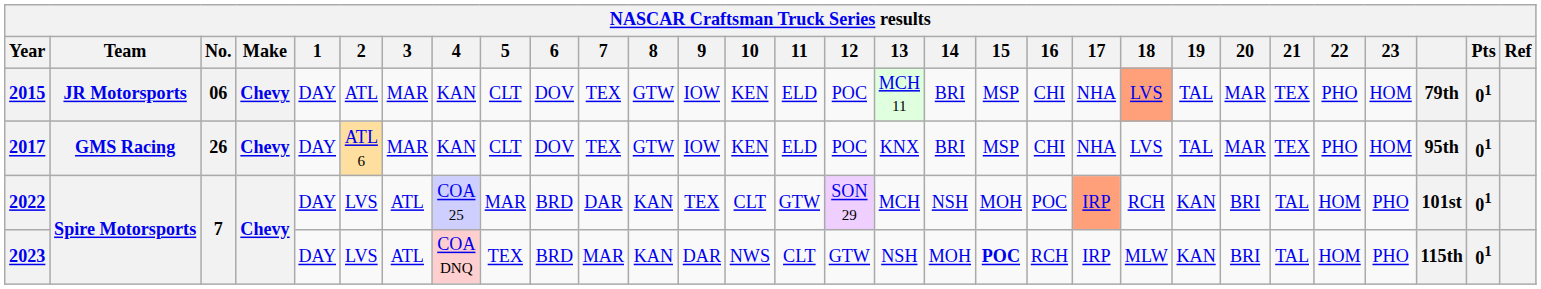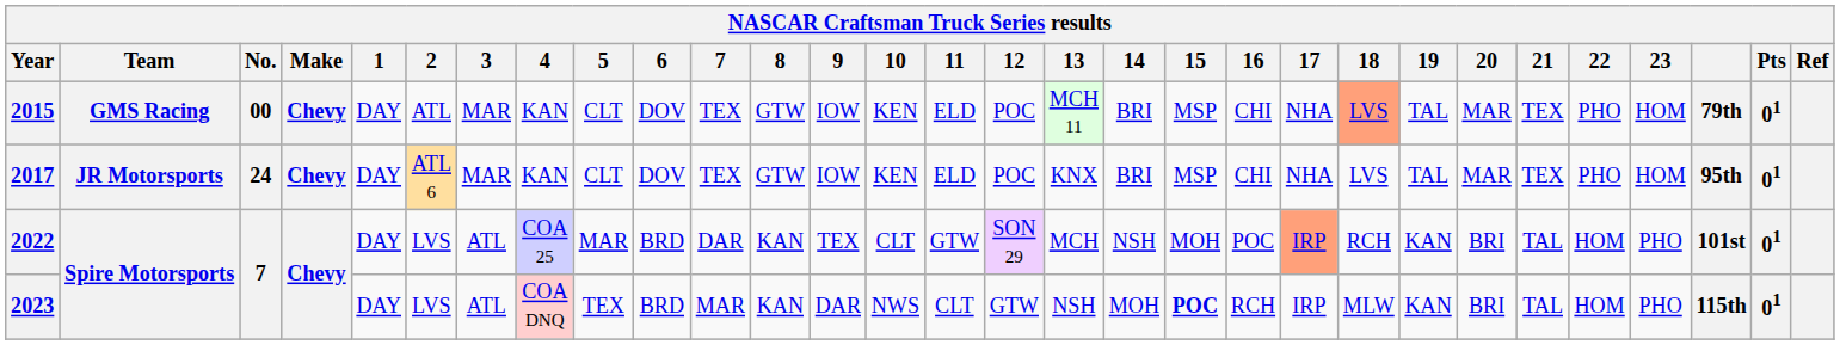 <table class="wikitable" style="text-align:center; font-size:75%">
 <tr>
 <th colspan=45><a href='#'>NASCAR Craftsman Truck Series</a> results</th>
 </tr>
 <tr>
 <th>Year</th>
 <th>Team</th>
 <th>No.</th>
 <th>Make</th>
 <th>1</th>
 <th>2</th>
 <th>3</th>
 <th>4</th>
 <th>5</th>
 <th>6</th>
 <th>7</th>
 <th>8</th>
 <th>9</th>
 <th>10</th>
 <th>11</th>
 <th>12</th>
 <th>13</th>
 <th>14</th>
 <th>15</th>
 <th>16</th>
 <th>17</th>
 <th>18</th>
 <th>19</th>
 <th>20</th>
 <th>21</th>
 <th>22</th>
 <th>23</th>
 <th></th>
 <th>Pts</th>
 <th>Ref</th>
 </tr>
 <tr>
 <th><a href='#'>2015</a></th>
-<th><a href='#'>JR Motorsports</a></th>
-<th>06</th>
+<th><a href='#'>GMS Racing</a></th>
+<th>00</th>
 <th><a href='#'>Chevy</a></th>
 <td><a href='#'>DAY</a></td>
 <td><a href='#'>ATL</a></td>
 <td><a href='#'>MAR</a></td>
 <td><a href='#'>KAN</a></td>
 <td><a href='#'>CLT</a></td>
 <td><a href='#'>DOV</a></td>
 <td><a href='#'>TEX</a></td>
 <td><a href='#'>GTW</a></td>
 <td><a href='#'>IOW</a></td>
 <td><a href='#'>KEN</a></td>
 <td><a href='#'>ELD</a></td>
 <td><a href='#'>POC</a></td>
 <td style="background:#DFFFDF;"><a href='#'>MCH</a><br><small>11</small></td>
 <td><a href='#'>BRI</a></td>
 <td><a href='#'>MSP</a></td>
 <td><a href='#'>CHI</a></td>
 <td><a href='#'>NHA</a></td>
 <td style="background: lightsalmon;"><a href='#'>LVS</a></td>
 <td><a href='#'>TAL</a></td>
 <td><a href='#'>MAR</a></td>
 <td><a href='#'>TEX</a></td>
 <td><a href='#'>PHO</a></td>
 <td><a href='#'>HOM</a></td>
 <th>79th</th>
 <th>0<sup>1</sup></th>
 <th></th>
 </tr>
 <tr>
 <th><a href='#'>2017</a></th>
-<th><a href='#'>GMS Racing</a></th>
-<th>26</th>
+<th><a href='#'>JR Motorsports</a></th>
+<th>24</th>
 <th><a href='#'>Chevy</a></th>
 <td><a href='#'>DAY</a></td>
 <td style="background:#FFDF9F;"><a href='#'>ATL</a><br><small>6</small></td>
 <td><a href='#'>MAR</a></td>
 <td><a href='#'>KAN</a></td>
 <td><a href='#'>CLT</a></td>
 <td><a href='#'>DOV</a></td>
 <td><a href='#'>TEX</a></td>
 <td><a href='#'>GTW</a></td>
 <td><a href='#'>IOW</a></td>
 <td><a href='#'>KEN</a></td>
 <td><a href='#'>ELD</a></td>
 <td><a href='#'>POC</a></td>
 <td><a href='#'>KNX</a></td>
 <td><a href='#'>BRI</a></td>
 <td><a href='#'>MSP</a></td>
 <td><a href='#'>CHI</a></td>
 <td><a href='#'>NHA</a></td>
 <td><a href='#'>LVS</a></td>
 <td><a href='#'>TAL</a></td>
 <td><a href='#'>MAR</a></td>
 <td><a href='#'>TEX</a></td>
 <td><a href='#'>PHO</a></td>
 <td><a href='#'>HOM</a></td>
 <th>95th</th>
 <th>0<sup>1</sup></th>
 <th></th>
 </tr>
 <tr>
 <th><a href='#'>2022</a></th>
 <th rowspan=2><a href='#'>Spire Motorsports</a></th>
 <th rowspan=2>7</th>
 <th rowspan=2><a href='#'>Chevy</a></th>
 <td><a href='#'>DAY</a></td>
 <td><a href='#'>LVS</a></td>
 <td><a href='#'>ATL</a></td>
 <td style="background:#CFCFFF;"><a href='#'>COA</a><br><small>25</small></td>
 <td><a href='#'>MAR</a></td>
 <td><a href='#'>BRD</a></td>
 <td><a href='#'>DAR</a></td>
 <td><a href='#'>KAN</a></td>
 <td><a href='#'>TEX</a></td>
 <td><a href='#'>CLT</a></td>
 <td><a href='#'>GTW</a></td>
 <td style="background:#EFCFFF;"><a href='#'>SON</a><br><small>29</small></td>
 <td><a href='#'>MCH</a></td>
 <td><a href='#'>NSH</a></td>
 <td><a href='#'>MOH</a></td>
 <td><a href='#'>POC</a></td>
 <td style="background: lightsalmon;"><a href='#'>IRP</a></td>
 <td><a href='#'>RCH</a></td>
 <td><a href='#'>KAN</a></td>
 <td><a href='#'>BRI</a></td>
 <td><a href='#'>TAL</a></td>
 <td><a href='#'>HOM</a></td>
 <td><a href='#'>PHO</a></td>
 <th>101st</th>
 <th>0<sup>1</sup></th>
 <th></th>
 </tr>
 <tr>
 <th><a href='#'>2023</a></th>
 <td><a href='#'>DAY</a></td>
 <td><a href='#'>LVS</a></td>
 <td><a href='#'>ATL</a></td>
 <td style="background:#FFCFCF;"><a href='#'>COA</a><br><small>DNQ</small></td>
 <td><a href='#'>TEX</a></td>
 <td><a href='#'>BRD</a></td>
 <td><a href='#'>MAR</a></td>
 <td><a href='#'>KAN</a></td>
 <td><a href='#'>DAR</a></td>
 <td><a href='#'>NWS</a></td>
 <td><a href='#'>CLT</a></td>
 <td><a href='#'>GTW</a></td>
 <td><a href='#'>NSH</a></td>
 <td><a href='#'>MOH</a></td>
 <td><strong><a href='#'>POC</a></strong></td>
 <td><a href='#'>RCH</a></td>
 <td><a href='#'>IRP</a></td>
 <td><a href='#'>MLW</a></td>
 <td><a href='#'>KAN</a></td>
 <td><a href='#'>BRI</a></td>
 <td><a href='#'>TAL</a></td>
 <td><a href='#'>HOM</a></td>
 <td><a href='#'>PHO</a></td>
 <th>115th</th>
 <th>0<sup>1</sup></th>
 <th></th>
 </tr>
 </table>
